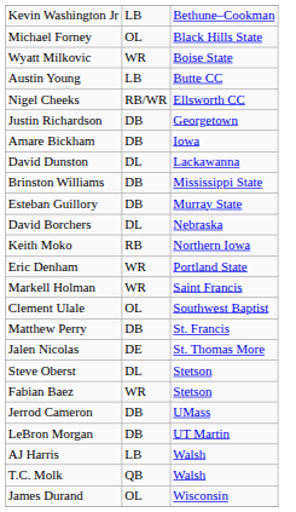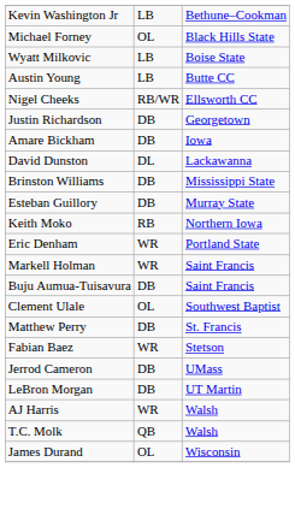 <table class="wikitable sortable">
 <tr>
 </tr>
 <tr>
 <td>Kevin Washington Jr</td>
 <td>LB</td>
 <td><a href='#'>Bethune–Cookman</a></td>
 </tr>
 <tr>
 <td>Michael Forney</td>
 <td>OL</td>
 <td><a href='#'>Black Hills State</a></td>
 </tr>
 <tr>
 <td>Wyatt Milkovic</td>
-<td>WR</td>
+<td>LB</td>
 <td><a href='#'>Boise State</a></td>
 </tr>
 <tr>
 <td>Austin Young</td>
 <td>LB</td>
 <td><a href='#'>Butte CC</a></td>
 </tr>
 <tr>
 <td>Nigel Cheeks</td>
 <td>RB/WR</td>
 <td><a href='#'>Ellsworth CC</a></td>
 </tr>
 <tr>
 <td>Justin Richardson</td>
 <td>DB</td>
 <td><a href='#'>Georgetown</a></td>
 </tr>
 <tr>
 <td>Amare Bickham</td>
 <td>DB</td>
 <td><a href='#'>Iowa</a></td>
 </tr>
 <tr>
 <td>David Dunston</td>
 <td>DL</td>
 <td><a href='#'>Lackawanna</a></td>
 </tr>
 <tr>
 <td>Brinston Williams</td>
 <td>DB</td>
 <td><a href='#'>Mississippi State</a></td>
 </tr>
 <tr>
 <td>Esteban Guillory</td>
 <td>DB</td>
 <td><a href='#'>Murray State</a></td>
 </tr>
 <tr>
-<td>David Borchers</td>
-<td>DL</td>
-<td><a href='#'>Nebraska</a></td>
-</tr>
-<tr>
 <td>Keith Moko</td>
 <td>RB</td>
 <td><a href='#'>Northern Iowa</a></td>
 </tr>
 <tr>
 <td>Eric Denham</td>
 <td>WR</td>
 <td><a href='#'>Portland State</a></td>
 </tr>
 <tr>
 <td>Markell Holman</td>
 <td>WR</td>
 <td><a href='#'>Saint Francis</a></td>
 </tr>
 <tr>
+<td>Buju Aumua-Tuisavura</td>
+<td>DB</td>
+<td><a href='#'>Saint Francis</a></td>
+</tr>
+<tr>
 <td>Clement Ulale</td>
 <td>OL</td>
 <td><a href='#'>Southwest Baptist</a></td>
 </tr>
 <tr>
 <td>Matthew Perry</td>
 <td>DB</td>
 <td><a href='#'>St. Francis</a></td>
-</tr>
-<tr>
-<td>Jalen Nicolas</td>
-<td>DE</td>
-<td><a href='#'>St. Thomas More</a></td>
-</tr>
-<tr>
-<td>Steve Oberst</td>
-<td>DL</td>
-<td><a href='#'>Stetson</a></td>
 </tr>
 <tr>
 <td>Fabian Baez</td>
 <td>WR</td>
 <td><a href='#'>Stetson</a></td>
 </tr>
 <tr>
 <td>Jerrod Cameron</td>
 <td>DB</td>
 <td><a href='#'>UMass</a></td>
 </tr>
 <tr>
 <td>LeBron Morgan</td>
 <td>DB</td>
 <td><a href='#'>UT Martin</a></td>
 </tr>
 <tr>
 <td>AJ Harris</td>
-<td>LB</td>
+<td>WR</td>
 <td><a href='#'>Walsh</a></td>
 </tr>
 <tr>
 <td>T.C. Molk</td>
 <td>QB</td>
 <td><a href='#'>Walsh</a></td>
 </tr>
 <tr>
 <td>James Durand</td>
 <td>OL</td>
 <td><a href='#'>Wisconsin</a></td>
 </tr>
 <tr>
 </tr>
 </table>
